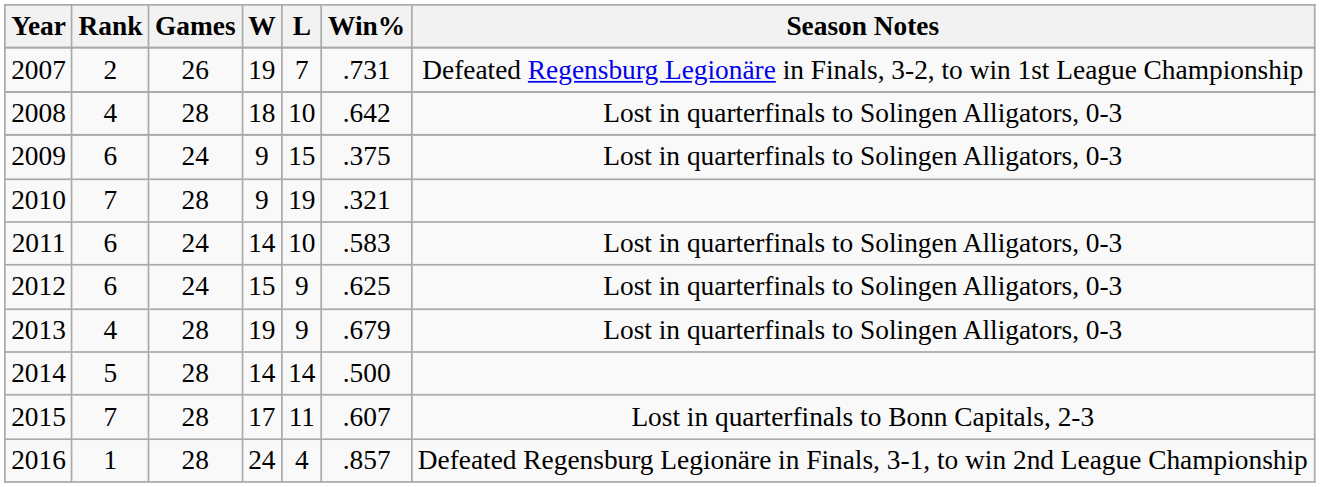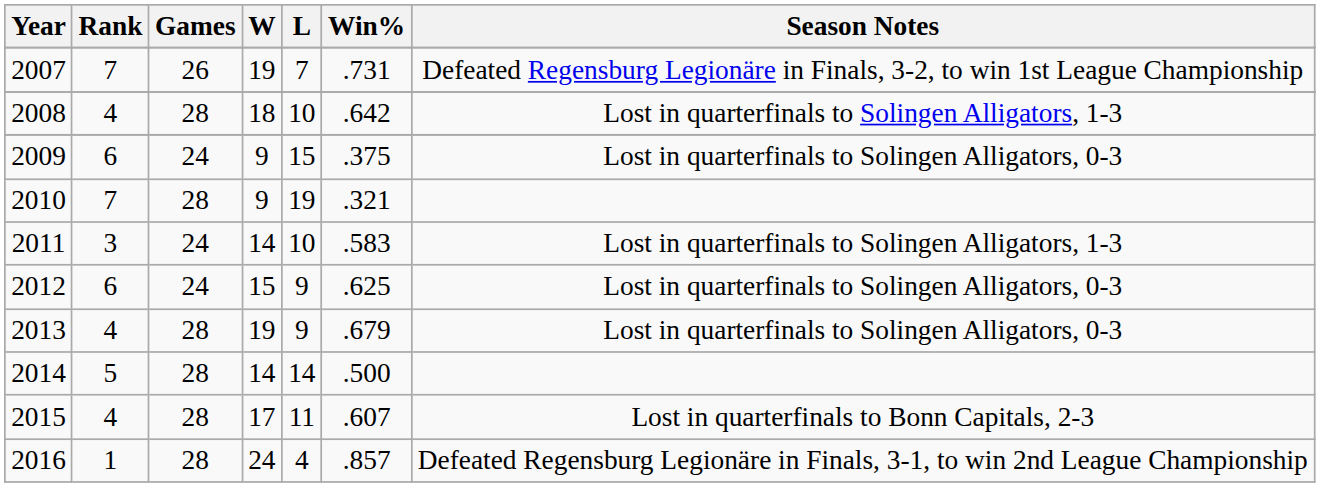 <table class="wikitable" style="text-align:center">
 <tr>
 <th>Year</th>
 <th>Rank</th>
 <th>Games</th>
 <th>W</th>
 <th>L</th>
 <th>Win%</th>
 <th>Season Notes</th>
 </tr>
 <tr>
 </tr>
 <tr>
 <td>2007</td>
-<td>2</td>
+<td>7</td>
 <td>26</td>
 <td>19</td>
 <td>7</td>
 <td>.731</td>
 <td>Defeated <a href='#'>Regensburg Legionäre</a> in Finals, 3-2, to win 1st League Championship</td>
 </tr>
 <tr>
 </tr>
 <tr>
 <td>2008</td>
 <td>4</td>
 <td>28</td>
 <td>18</td>
 <td>10</td>
 <td>.642</td>
-<td>Lost in quarterfinals to Solingen Alligators, 0-3</td>
+<td>Lost in quarterfinals to <a href='#'>Solingen Alligators</a>, 1-3</td>
 </tr>
 <tr>
 </tr>
 <tr>
 <td>2009</td>
 <td>6</td>
 <td>24</td>
 <td>9</td>
 <td>15</td>
 <td>.375</td>
 <td>Lost in quarterfinals to Solingen Alligators, 0-3</td>
 </tr>
 <tr>
 <td>2010</td>
 <td>7</td>
 <td>28</td>
 <td>9</td>
 <td>19</td>
 <td>.321</td>
 <td></td>
 </tr>
 <tr>
 <td>2011</td>
-<td>6</td>
+<td>3</td>
 <td>24</td>
 <td>14</td>
 <td>10</td>
 <td>.583</td>
-<td>Lost in quarterfinals to Solingen Alligators, 0-3</td>
+<td>Lost in quarterfinals to Solingen Alligators, 1-3</td>
 </tr>
 <tr>
 <td>2012</td>
 <td>6</td>
 <td>24</td>
 <td>15</td>
 <td>9</td>
 <td>.625</td>
 <td>Lost in quarterfinals to Solingen Alligators, 0-3</td>
 </tr>
 <tr>
 <td>2013</td>
 <td>4</td>
 <td>28</td>
 <td>19</td>
 <td>9</td>
 <td>.679</td>
 <td>Lost in quarterfinals to Solingen Alligators, 0-3</td>
 </tr>
 <tr>
 <td>2014</td>
 <td>5</td>
 <td>28</td>
 <td>14</td>
 <td>14</td>
 <td>.500</td>
 <td></td>
 </tr>
 <tr>
 <td>2015</td>
-<td>7</td>
+<td>4</td>
 <td>28</td>
 <td>17</td>
 <td>11</td>
 <td>.607</td>
 <td>Lost in quarterfinals to Bonn Capitals, 2-3</td>
 </tr>
 <tr>
 <td>2016</td>
 <td>1</td>
 <td>28</td>
 <td>24</td>
 <td>4</td>
 <td>.857</td>
 <td>Defeated Regensburg Legionäre in Finals, 3-1, to win 2nd League Championship</td>
 </tr>
 </table>
